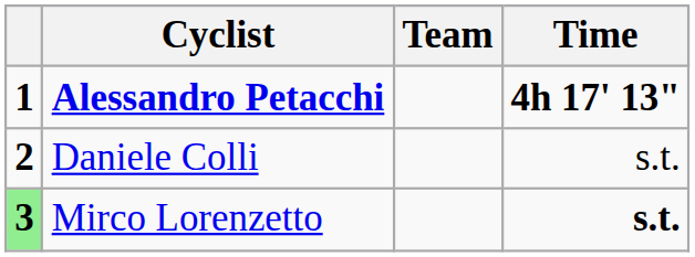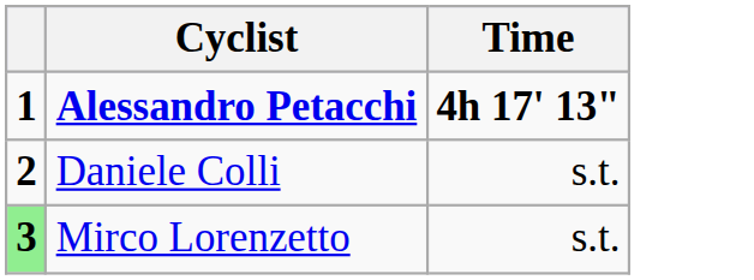 <table class="wikitable">
 <tr style="background:#ccccff;">
 <th></th>
 <th>Cyclist</th>
-<th>Team</th>
 <th>Time</th>
 </tr>
 <tr>
 <td><strong>1</strong></td>
 <td><strong><a href='#'>Alessandro Petacchi</a></strong></td>
-<td><strong></strong></td>
 <td align=right><strong>4h 17' 13"</strong></td>
 </tr>
 <tr>
 <td><strong>2</strong></td>
 <td><a href='#'>Daniele Colli</a></td>
-<td></td>
 <td align=right>s.t.</td>
 </tr>
 <tr>
 <td style="background: lightgreen;"><strong>3</strong></td>
 <td><a href='#'>Mirco Lorenzetto</a></td>
-<td></td>
-<td align=right><strong>s.t.</strong></td>
+<td align=right>s.t.</td>
 </tr>
 </table>
